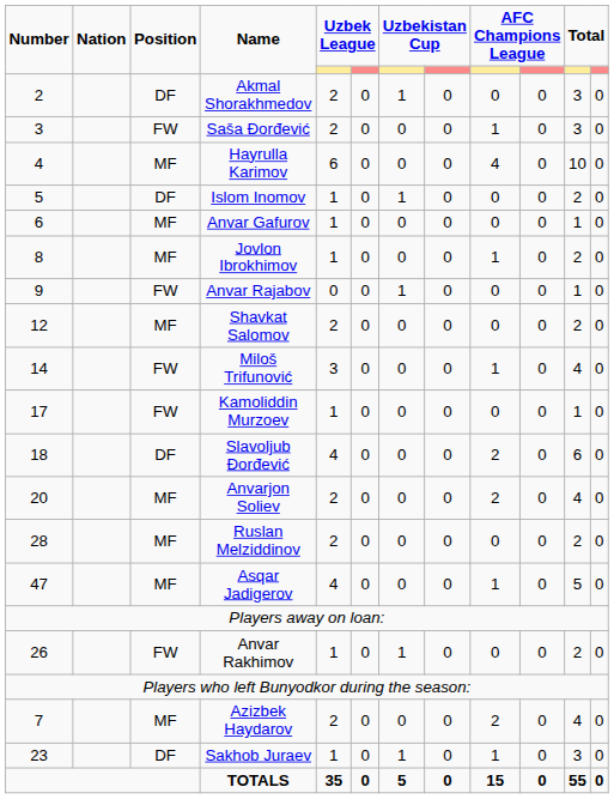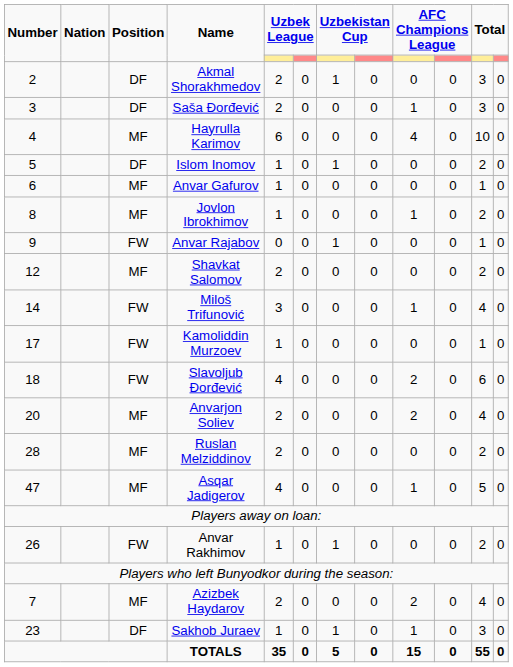 <table class="wikitable" style="font-size: 100%; text-align: center;">
 <tr>
 <td rowspan="2" width="10%" align="center"><strong>Number</strong></td>
 <td rowspan="2" width="10%" align="center"><strong>Nation</strong></td>
 <td rowspan="2" width="10%" align="center"><strong>Position</strong></td>
 <td rowspan="2" width="20%" align="center"><strong>Name</strong></td>
 <td colspan="2" align="center"><strong><a href='#'>Uzbek League</a></strong></td>
 <td colspan="2" align="center"><strong><a href='#'>Uzbekistan Cup</a></strong></td>
 <td colspan="2" align="center"><strong><a href='#'>AFC Champions League</a></strong></td>
 <td colspan="2" align="center"><strong>Total</strong></td>
 </tr>
 <tr>
 <th width=80 style="background: #FFEE99"></th>
 <th width=80 style="background: #FF8888"></th>
 <th width=80 style="background: #FFEE99"></th>
 <th width=80 style="background: #FF8888"></th>
 <th width=80 style="background: #FFEE99"></th>
 <th width=80 style="background: #FF8888"></th>
 <th width=80 style="background: #FFEE99"></th>
 <th width=80 style="background: #FF8888"></th>
 </tr>
 <tr>
 <td>2</td>
 <td></td>
 <td>DF</td>
 <td><a href='#'>Akmal Shorakhmedov</a></td>
 <td>2</td>
 <td>0</td>
 <td>1</td>
 <td>0</td>
 <td>0</td>
 <td>0</td>
 <td>3</td>
 <td>0</td>
 </tr>
 <tr>
 <td>3</td>
 <td></td>
-<td>FW</td>
+<td>DF</td>
 <td><a href='#'>Saša Đorđević</a></td>
 <td>2</td>
 <td>0</td>
 <td>0</td>
 <td>0</td>
 <td>1</td>
 <td>0</td>
 <td>3</td>
 <td>0</td>
 </tr>
 <tr>
 <td>4</td>
 <td></td>
 <td>MF</td>
 <td><a href='#'>Hayrulla Karimov</a></td>
 <td>6</td>
 <td>0</td>
 <td>0</td>
 <td>0</td>
 <td>4</td>
 <td>0</td>
 <td>10</td>
 <td>0</td>
 </tr>
 <tr>
 <td>5</td>
 <td></td>
 <td>DF</td>
 <td><a href='#'>Islom Inomov</a></td>
 <td>1</td>
 <td>0</td>
 <td>1</td>
 <td>0</td>
 <td>0</td>
 <td>0</td>
 <td>2</td>
 <td>0</td>
 </tr>
 <tr>
 <td>6</td>
 <td></td>
 <td>MF</td>
 <td><a href='#'>Anvar Gafurov</a></td>
 <td>1</td>
 <td>0</td>
 <td>0</td>
 <td>0</td>
 <td>0</td>
 <td>0</td>
 <td>1</td>
 <td>0</td>
 </tr>
 <tr>
 <td>8</td>
 <td></td>
 <td>MF</td>
 <td><a href='#'>Jovlon Ibrokhimov</a></td>
 <td>1</td>
 <td>0</td>
 <td>0</td>
 <td>0</td>
 <td>1</td>
 <td>0</td>
 <td>2</td>
 <td>0</td>
 </tr>
 <tr>
 <td>9</td>
 <td></td>
 <td>FW</td>
 <td><a href='#'>Anvar Rajabov</a></td>
 <td>0</td>
 <td>0</td>
 <td>1</td>
 <td>0</td>
 <td>0</td>
 <td>0</td>
 <td>1</td>
 <td>0</td>
 </tr>
 <tr>
 <td>12</td>
 <td></td>
 <td>MF</td>
 <td><a href='#'>Shavkat Salomov</a></td>
 <td>2</td>
 <td>0</td>
 <td>0</td>
 <td>0</td>
 <td>0</td>
 <td>0</td>
 <td>2</td>
 <td>0</td>
 </tr>
 <tr>
 <td>14</td>
 <td></td>
 <td>FW</td>
 <td><a href='#'>Miloš Trifunović</a></td>
 <td>3</td>
 <td>0</td>
 <td>0</td>
 <td>0</td>
 <td>1</td>
 <td>0</td>
 <td>4</td>
 <td>0</td>
 </tr>
 <tr>
 <td>17</td>
 <td></td>
 <td>FW</td>
 <td><a href='#'>Kamoliddin Murzoev</a></td>
 <td>1</td>
 <td>0</td>
 <td>0</td>
 <td>0</td>
 <td>0</td>
 <td>0</td>
 <td>1</td>
 <td>0</td>
 </tr>
 <tr>
 <td>18</td>
 <td></td>
-<td>DF</td>
+<td>FW</td>
 <td><a href='#'>Slavoljub Đorđević</a></td>
 <td>4</td>
 <td>0</td>
 <td>0</td>
 <td>0</td>
 <td>2</td>
 <td>0</td>
 <td>6</td>
 <td>0</td>
 </tr>
 <tr>
 <td>20</td>
 <td></td>
 <td>MF</td>
 <td><a href='#'>Anvarjon Soliev</a></td>
 <td>2</td>
 <td>0</td>
 <td>0</td>
 <td>0</td>
 <td>2</td>
 <td>0</td>
 <td>4</td>
 <td>0</td>
 </tr>
 <tr>
 <td>28</td>
 <td></td>
 <td>MF</td>
 <td><a href='#'>Ruslan Melziddinov</a></td>
 <td>2</td>
 <td>0</td>
 <td>0</td>
 <td>0</td>
 <td>0</td>
 <td>0</td>
 <td>2</td>
 <td>0</td>
 </tr>
 <tr>
 <td>47</td>
 <td></td>
 <td>MF</td>
 <td><a href='#'>Asqar Jadigerov</a></td>
 <td>4</td>
 <td>0</td>
 <td>0</td>
 <td>0</td>
 <td>1</td>
 <td>0</td>
 <td>5</td>
 <td>0</td>
 </tr>
 <tr>
 <td colspan="14"><em>Players away on loan:</em></td>
 </tr>
 <tr>
 <td>26</td>
 <td></td>
 <td>FW</td>
 <td>Anvar Rakhimov</td>
 <td>1</td>
 <td>0</td>
 <td>1</td>
 <td>0</td>
 <td>0</td>
 <td>0</td>
 <td>2</td>
 <td>0</td>
 </tr>
 <tr>
 <td colspan="14"><em>Players who left Bunyodkor during the season:</em></td>
 </tr>
 <tr>
 <td>7</td>
 <td></td>
 <td>MF</td>
 <td><a href='#'>Azizbek Haydarov</a></td>
 <td>2</td>
 <td>0</td>
 <td>0</td>
 <td>0</td>
 <td>2</td>
 <td>0</td>
 <td>4</td>
 <td>0</td>
 </tr>
 <tr>
 <td>23</td>
 <td></td>
 <td>DF</td>
 <td><a href='#'>Sakhob Juraev</a></td>
 <td>1</td>
 <td>0</td>
 <td>1</td>
 <td>0</td>
 <td>1</td>
 <td>0</td>
 <td>3</td>
 <td>0</td>
 </tr>
 <tr>
 <td colspan="3"></td>
 <td><strong>TOTALS</strong></td>
 <td><strong>35</strong></td>
 <td><strong>0</strong></td>
 <td><strong>5</strong></td>
 <td><strong>0</strong></td>
 <td><strong>15</strong></td>
 <td><strong>0</strong></td>
 <td><strong>55</strong></td>
 <td><strong>0</strong></td>
 </tr>
 </table>
